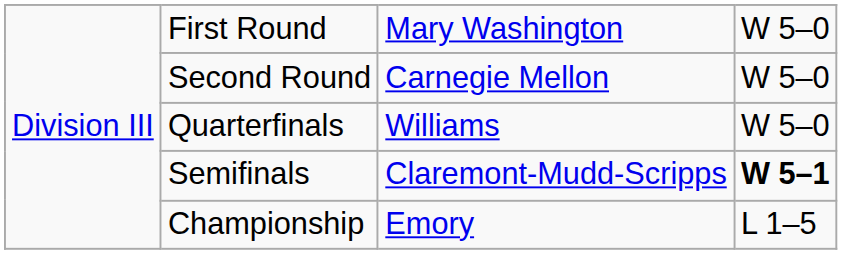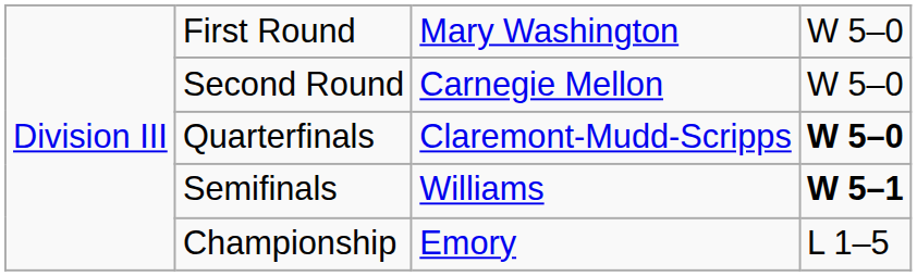 <table class="wikitable">
 <tr>
 <td rowspan="5"><a href='#'>Division III</a></td>
 <td>First Round</td>
 <td><a href='#'>Mary Washington</a></td>
 <td>W 5–0</td>
 </tr>
 <tr>
 <td>Second Round</td>
 <td><a href='#'>Carnegie Mellon</a></td>
 <td>W 5–0</td>
 </tr>
 <tr>
 <td>Quarterfinals</td>
-<td><a href='#'>Williams</a></td>
-<td>W 5–0</td>
+<td><a href='#'>Claremont-Mudd-Scripps</a></td>
+<td><strong>W 5–0</strong></td>
 </tr>
 <tr>
 <td>Semifinals</td>
-<td><a href='#'>Claremont-Mudd-Scripps</a></td>
+<td><a href='#'>Williams</a></td>
 <td><strong>W 5–1</strong></td>
 </tr>
 <tr>
 <td>Championship</td>
 <td><a href='#'>Emory</a></td>
 <td>L 1–5</td>
 </tr>
 </table>
